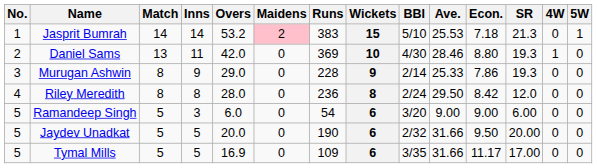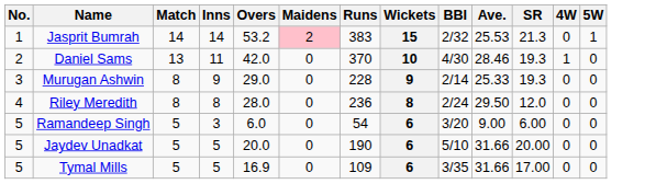 <table class="wikitable sortable" style="text-align: center;">
 <tr>
 <th>No.</th>
 <th>Name</th>
 <th>Match</th>
 <th>Inns</th>
 <th>Overs</th>
 <th>Maidens</th>
 <th>Runs</th>
 <th>Wickets</th>
 <th>BBI</th>
 <th>Ave.</th>
-<th>Econ.</th>
 <th>SR</th>
 <th>4W</th>
 <th>5W</th>
 </tr>
 <tr>
 <td>1</td>
 <td><a href='#'>Jasprit Bumrah</a></td>
 <td>14</td>
 <td>14</td>
 <td>53.2</td>
 <td style="background: pink;">2</td>
 <td>383</td>
 <th>15</th>
-<td>5/10</td>
+<td>2/32</td>
 <td>25.53</td>
-<td>7.18</td>
 <td>21.3</td>
 <td>0</td>
 <td>1</td>
 </tr>
 <tr>
 <td>2</td>
 <td><a href='#'>Daniel Sams</a></td>
 <td>13</td>
 <td>11</td>
 <td>42.0</td>
 <td>0</td>
-<td>369</td>
+<td>370</td>
 <th>10</th>
 <td>4/30</td>
 <td>28.46</td>
-<td>8.80</td>
 <td>19.3</td>
 <td>1</td>
 <td>0</td>
 </tr>
 <tr>
 <td>3</td>
 <td><a href='#'>Murugan Ashwin</a></td>
 <td>8</td>
 <td>9</td>
 <td>29.0</td>
 <td>0</td>
 <td>228</td>
 <th>9</th>
 <td>2/14</td>
 <td>25.33</td>
-<td>7.86</td>
 <td>19.3</td>
 <td>0</td>
 <td>0</td>
 </tr>
 <tr>
 <td>4</td>
 <td><a href='#'>Riley Meredith</a></td>
 <td>8</td>
 <td>8</td>
 <td>28.0</td>
 <td>0</td>
 <td>236</td>
 <th>8</th>
 <td>2/24</td>
 <td>29.50</td>
-<td>8.42</td>
 <td>12.0</td>
 <td>0</td>
 <td>0</td>
 </tr>
 <tr>
 <td>5</td>
 <td><a href='#'>Ramandeep Singh</a></td>
 <td>5</td>
 <td>3</td>
 <td>6.0</td>
 <td>0</td>
 <td>54</td>
 <th>6</th>
 <td>3/20</td>
 <td>9.00</td>
-<td>9.00</td>
 <td>6.00</td>
 <td>0</td>
 <td>0</td>
 </tr>
 <tr>
 <td>5</td>
 <td><a href='#'>Jaydev Unadkat</a></td>
 <td>5</td>
 <td>5</td>
 <td>20.0</td>
 <td>0</td>
 <td>190</td>
 <th>6</th>
-<td>2/32</td>
+<td>5/10</td>
 <td>31.66</td>
-<td>9.50</td>
 <td>20.00</td>
 <td>0</td>
 <td>0</td>
 </tr>
 <tr>
 <td>5</td>
 <td><a href='#'>Tymal Mills</a></td>
 <td>5</td>
 <td>5</td>
 <td>16.9</td>
 <td>0</td>
 <td>109</td>
 <th>6</th>
 <td>3/35</td>
 <td>31.66</td>
-<td>11.17</td>
 <td>17.00</td>
 <td>0</td>
 <td>0</td>
 </tr>
 </table>
